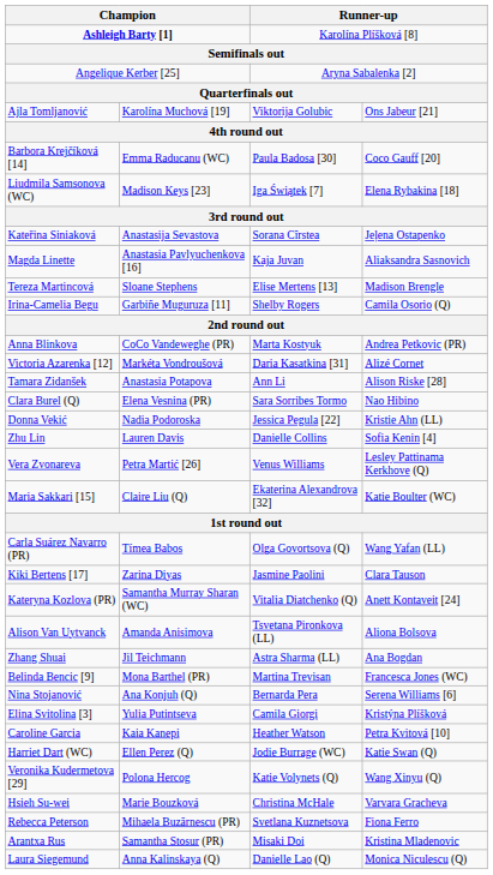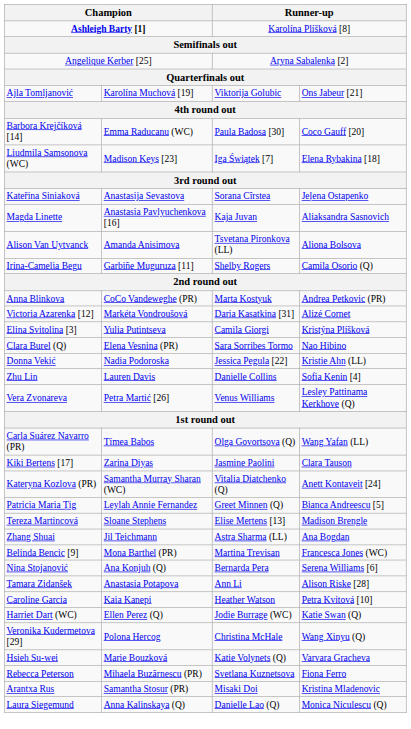 <table class="wikitable collapsible collapsed" style="font-size:90%">
 <tr style="font-size:110%">
 <th colspan="2"><strong>Champion</strong></th>
 <th colspan="2">Runner-up</th>
 </tr>
 <tr style="text-align:center;">
 <td colspan="2"><strong> <a href='#'>Ashleigh Barty</a> [1]</strong></td>
 <td colspan="2"> <a href='#'>Karolína Plíšková</a> [8]</td>
 </tr>
 <tr style="font-size:110%">
 <th colspan="4">Semifinals out</th>
 </tr>
 <tr style="text-align:center;">
 <td colspan="2"> <a href='#'>Angelique Kerber</a> [25]</td>
 <td colspan="2"> <a href='#'>Aryna Sabalenka</a> [2]</td>
 </tr>
 <tr style="font-size:110%">
 <th colspan="4">Quarterfinals out</th>
 </tr>
 <tr>
 <td> <a href='#'>Ajla Tomljanović</a></td>
 <td> <a href='#'>Karolína Muchová</a> [19]</td>
 <td> <a href='#'>Viktorija Golubic</a></td>
 <td> <a href='#'>Ons Jabeur</a> [21]</td>
 </tr>
 <tr style="font-size:110%">
 <th colspan="4">4th round out</th>
 </tr>
 <tr>
 <td> <a href='#'>Barbora Krejčíková</a> [14]</td>
 <td> <a href='#'>Emma Raducanu</a> (WC)</td>
 <td> <a href='#'>Paula Badosa</a> [30]</td>
 <td> <a href='#'>Coco Gauff</a> [20]</td>
 </tr>
 <tr>
 <td> <a href='#'>Liudmila Samsonova</a> (WC)</td>
 <td> <a href='#'>Madison Keys</a> [23]</td>
 <td> <a href='#'>Iga Świątek</a> [7]</td>
 <td> <a href='#'>Elena Rybakina</a> [18]</td>
 </tr>
 <tr style="font-size:110%">
 <th colspan="4">3rd round out</th>
 </tr>
 <tr>
 <td> <a href='#'>Kateřina Siniaková</a></td>
 <td> <a href='#'>Anastasija Sevastova</a></td>
 <td> <a href='#'>Sorana Cîrstea</a></td>
 <td> <a href='#'>Jeļena Ostapenko</a></td>
 </tr>
 <tr>
 <td> <a href='#'>Magda Linette</a></td>
 <td> <a href='#'>Anastasia Pavlyuchenkova</a> [16]</td>
 <td> <a href='#'>Kaja Juvan</a></td>
 <td> <a href='#'>Aliaksandra Sasnovich</a></td>
 </tr>
 <tr>
-<td> <a href='#'>Tereza Martincová</a></td>
-<td> <a href='#'>Sloane Stephens</a></td>
-<td> <a href='#'>Elise Mertens</a> [13]</td>
-<td> <a href='#'>Madison Brengle</a></td>
+<td> <a href='#'>Alison Van Uytvanck</a></td>
+<td> <a href='#'>Amanda Anisimova</a></td>
+<td> <a href='#'>Tsvetana Pironkova</a> (LL)</td>
+<td> <a href='#'>Aliona Bolsova</a></td>
 </tr>
 <tr>
 <td> <a href='#'>Irina-Camelia Begu</a></td>
 <td> <a href='#'>Garbiñe Muguruza</a> [11]</td>
 <td> <a href='#'>Shelby Rogers</a></td>
 <td> <a href='#'>Camila Osorio</a> (Q)</td>
 </tr>
 <tr style="font-size:110%">
 <th colspan="4">2nd round out</th>
 </tr>
 <tr>
 <td> <a href='#'>Anna Blinkova</a></td>
 <td> <a href='#'>CoCo Vandeweghe</a> (PR)</td>
 <td> <a href='#'>Marta Kostyuk</a></td>
 <td> <a href='#'>Andrea Petkovic</a> (PR)</td>
 </tr>
 <tr>
 <td> <a href='#'>Victoria Azarenka</a> [12]</td>
 <td> <a href='#'>Markéta Vondroušová</a></td>
 <td> <a href='#'>Daria Kasatkina</a> [31]</td>
 <td> <a href='#'>Alizé Cornet</a></td>
 </tr>
 <tr>
-<td> <a href='#'>Tamara Zidanšek</a></td>
-<td> <a href='#'>Anastasia Potapova</a></td>
-<td> <a href='#'>Ann Li</a></td>
-<td> <a href='#'>Alison Riske</a> [28]</td>
+<td> <a href='#'>Elina Svitolina</a> [3]</td>
+<td> <a href='#'>Yulia Putintseva</a></td>
+<td> <a href='#'>Camila Giorgi</a></td>
+<td> <a href='#'>Kristýna Plíšková</a></td>
 </tr>
 <tr>
 <td> <a href='#'>Clara Burel</a> (Q)</td>
 <td> <a href='#'>Elena Vesnina</a> (PR)</td>
 <td> <a href='#'>Sara Sorribes Tormo</a></td>
 <td> <a href='#'>Nao Hibino</a></td>
 </tr>
 <tr>
 <td> <a href='#'>Donna Vekić</a></td>
 <td> <a href='#'>Nadia Podoroska</a></td>
 <td> <a href='#'>Jessica Pegula</a> [22]</td>
 <td> <a href='#'>Kristie Ahn</a> (LL)</td>
 </tr>
 <tr>
 <td> <a href='#'>Zhu Lin</a></td>
 <td> <a href='#'>Lauren Davis</a></td>
 <td> <a href='#'>Danielle Collins</a></td>
 <td> <a href='#'>Sofia Kenin</a> [4]</td>
 </tr>
 <tr>
 <td> <a href='#'>Vera Zvonareva</a></td>
 <td> <a href='#'>Petra Martić</a> [26]</td>
 <td> <a href='#'>Venus Williams</a></td>
 <td> <a href='#'>Lesley Pattinama Kerkhove</a> (Q)</td>
 </tr>
-<tr>
-<td> <a href='#'>Maria Sakkari</a> [15]</td>
-<td> <a href='#'>Claire Liu</a> (Q)</td>
-<td> <a href='#'>Ekaterina Alexandrova</a> [32]</td>
-<td> <a href='#'>Katie Boulter</a> (WC)</td>
-</tr>
 <tr style="font-size:110%">
 <th colspan="4">1st round out</th>
 </tr>
 <tr>
 <td> <a href='#'>Carla Suárez Navarro</a> (PR)</td>
 <td> <a href='#'>Tímea Babos</a></td>
 <td> <a href='#'>Olga Govortsova</a> (Q)</td>
 <td> <a href='#'>Wang Yafan</a> (LL)</td>
 </tr>
 <tr>
 <td> <a href='#'>Kiki Bertens</a> [17]</td>
 <td> <a href='#'>Zarina Diyas</a></td>
 <td> <a href='#'>Jasmine Paolini</a></td>
 <td> <a href='#'>Clara Tauson</a></td>
 </tr>
 <tr>
 <td> <a href='#'>Kateryna Kozlova</a> (PR)</td>
 <td> <a href='#'>Samantha Murray Sharan</a> (WC)</td>
 <td> <a href='#'>Vitalia Diatchenko</a> (Q)</td>
 <td> <a href='#'>Anett Kontaveit</a> [24]</td>
 </tr>
 <tr>
-<td> <a href='#'>Alison Van Uytvanck</a></td>
-<td> <a href='#'>Amanda Anisimova</a></td>
-<td> <a href='#'>Tsvetana Pironkova</a> (LL)</td>
-<td> <a href='#'>Aliona Bolsova</a></td>
+<td> <a href='#'>Patricia Maria Țig</a></td>
+<td> <a href='#'>Leylah Annie Fernandez</a></td>
+<td> <a href='#'>Greet Minnen</a> (Q)</td>
+<td> <a href='#'>Bianca Andreescu</a> [5]</td>
+</tr>
+<tr>
+<td> <a href='#'>Tereza Martincová</a></td>
+<td> <a href='#'>Sloane Stephens</a></td>
+<td> <a href='#'>Elise Mertens</a> [13]</td>
+<td> <a href='#'>Madison Brengle</a></td>
 </tr>
 <tr>
 <td> <a href='#'>Zhang Shuai</a></td>
 <td> <a href='#'>Jil Teichmann</a></td>
 <td> <a href='#'>Astra Sharma</a> (LL)</td>
 <td> <a href='#'>Ana Bogdan</a></td>
 </tr>
 <tr>
 <td> <a href='#'>Belinda Bencic</a> [9]</td>
 <td> <a href='#'>Mona Barthel</a> (PR)</td>
 <td> <a href='#'>Martina Trevisan</a></td>
 <td> <a href='#'>Francesca Jones</a> (WC)</td>
 </tr>
 <tr>
 <td> <a href='#'>Nina Stojanović</a></td>
 <td> <a href='#'>Ana Konjuh</a> (Q)</td>
 <td> <a href='#'>Bernarda Pera</a></td>
 <td> <a href='#'>Serena Williams</a> [6]</td>
 </tr>
 <tr>
-<td> <a href='#'>Elina Svitolina</a> [3]</td>
-<td> <a href='#'>Yulia Putintseva</a></td>
-<td> <a href='#'>Camila Giorgi</a></td>
-<td> <a href='#'>Kristýna Plíšková</a></td>
+<td> <a href='#'>Tamara Zidanšek</a></td>
+<td> <a href='#'>Anastasia Potapova</a></td>
+<td> <a href='#'>Ann Li</a></td>
+<td> <a href='#'>Alison Riske</a> [28]</td>
 </tr>
 <tr>
 <td> <a href='#'>Caroline Garcia</a></td>
 <td> <a href='#'>Kaia Kanepi</a></td>
 <td> <a href='#'>Heather Watson</a></td>
 <td> <a href='#'>Petra Kvitová</a> [10]</td>
 </tr>
 <tr>
 <td> <a href='#'>Harriet Dart</a> (WC)</td>
 <td> <a href='#'>Ellen Perez</a> (Q)</td>
 <td> <a href='#'>Jodie Burrage</a> (WC)</td>
 <td> <a href='#'>Katie Swan</a> (Q)</td>
 </tr>
 <tr>
 <td> <a href='#'>Veronika Kudermetova</a> [29]</td>
 <td> <a href='#'>Polona Hercog</a></td>
-<td> <a href='#'>Katie Volynets</a> (Q)</td>
+<td> <a href='#'>Christina McHale</a></td>
 <td> <a href='#'>Wang Xinyu</a> (Q)</td>
 </tr>
 <tr>
 <td> <a href='#'>Hsieh Su-wei</a></td>
 <td> <a href='#'>Marie Bouzková</a></td>
-<td> <a href='#'>Christina McHale</a></td>
+<td> <a href='#'>Katie Volynets</a> (Q)</td>
 <td> <a href='#'>Varvara Gracheva</a></td>
 </tr>
 <tr>
 <td> <a href='#'>Rebecca Peterson</a></td>
 <td> <a href='#'>Mihaela Buzărnescu</a> (PR)</td>
 <td> <a href='#'>Svetlana Kuznetsova</a></td>
 <td> <a href='#'>Fiona Ferro</a></td>
 </tr>
 <tr>
 <td> <a href='#'>Arantxa Rus</a></td>
 <td> <a href='#'>Samantha Stosur</a> (PR)</td>
 <td> <a href='#'>Misaki Doi</a></td>
 <td> <a href='#'>Kristina Mladenovic</a></td>
 </tr>
 <tr>
 <td> <a href='#'>Laura Siegemund</a></td>
 <td> <a href='#'>Anna Kalinskaya</a> (Q)</td>
 <td> <a href='#'>Danielle Lao</a> (Q)</td>
 <td> <a href='#'>Monica Niculescu</a> (Q)</td>
 </tr>
 </table>
